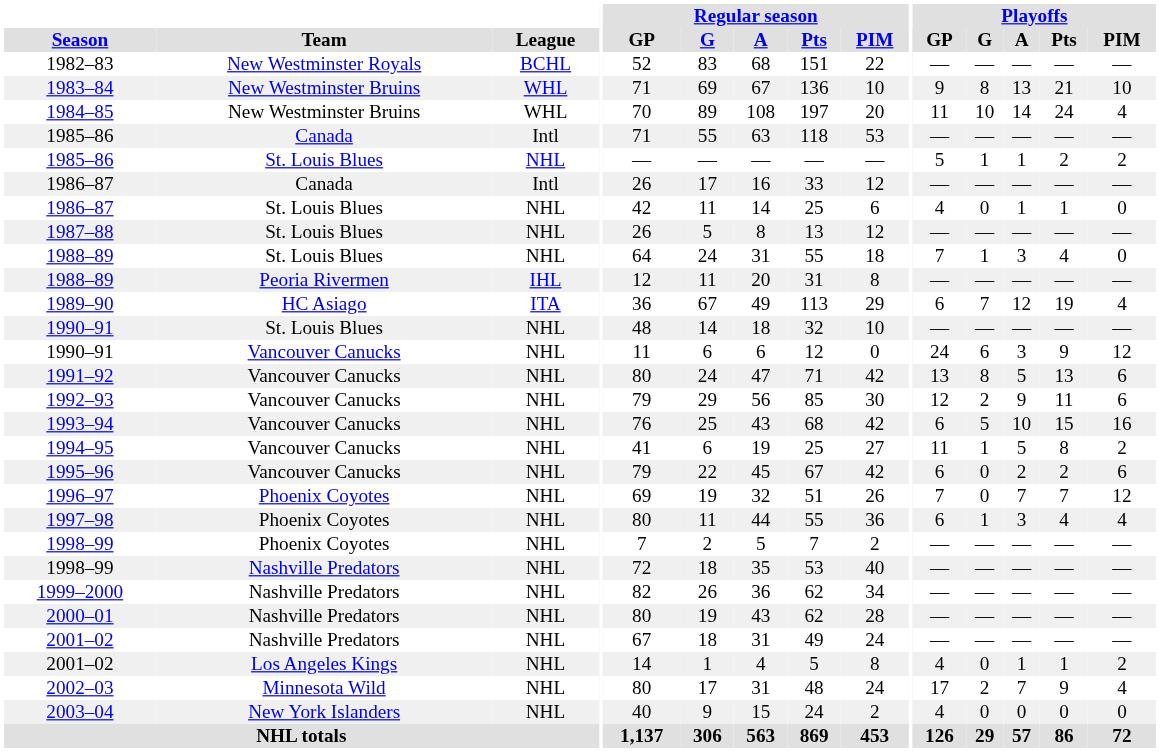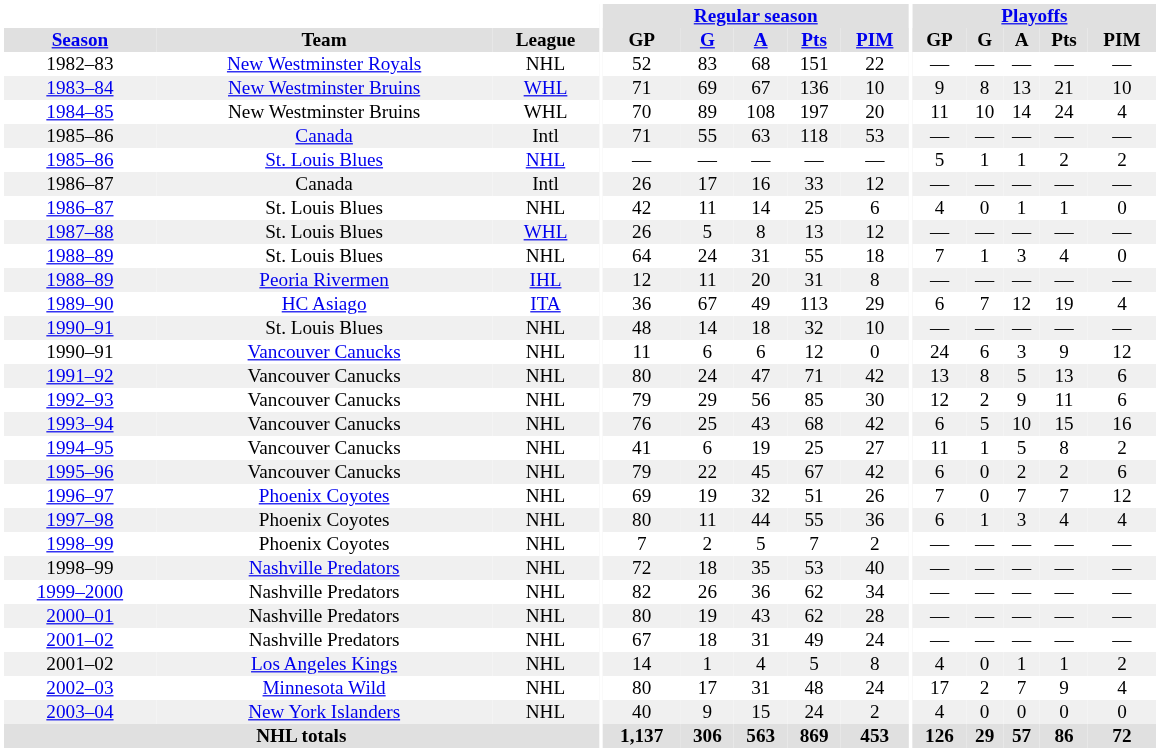 <table border="0" cellpadding="1" cellspacing="0" style="text-align:center; width:60em">
 <tr bgcolor="#e0e0e0">
 <th colspan="3"  bgcolor="#ffffff"></th>
 <th rowspan="99" bgcolor="#ffffff"></th>
 <th colspan="5"><a href='#'>Regular season</a></th>
 <th rowspan="99" bgcolor="#ffffff"></th>
 <th colspan="5"><a href='#'>Playoffs</a></th>
 </tr>
 <tr bgcolor="#e0e0e0">
 <th><a href='#'>Season</a></th>
 <th>Team</th>
 <th>League</th>
 <th>GP</th>
 <th><a href='#'>G</a></th>
 <th><a href='#'>A</a></th>
 <th><a href='#'>Pts</a></th>
 <th><a href='#'>PIM</a></th>
 <th>GP</th>
 <th>G</th>
 <th>A</th>
 <th>Pts</th>
 <th>PIM</th>
 </tr>
 <tr>
 <td>1982–83</td>
 <td><a href='#'>New Westminster Royals</a></td>
-<td><a href='#'>BCHL</a></td>
+<td>NHL</td>
 <td>52</td>
 <td>83</td>
 <td>68</td>
 <td>151</td>
 <td>22</td>
 <td>—</td>
 <td>—</td>
 <td>—</td>
 <td>—</td>
 <td>—</td>
 </tr>
 <tr bgcolor="#f0f0f0">
 <td><a href='#'>1983–84</a></td>
 <td><a href='#'>New Westminster Bruins</a></td>
 <td><a href='#'>WHL</a></td>
 <td>71</td>
 <td>69</td>
 <td>67</td>
 <td>136</td>
 <td>10</td>
 <td>9</td>
 <td>8</td>
 <td>13</td>
 <td>21</td>
 <td>10</td>
 </tr>
 <tr>
 <td><a href='#'>1984–85</a></td>
 <td>New Westminster Bruins</td>
 <td>WHL</td>
 <td>70</td>
 <td>89</td>
 <td>108</td>
 <td>197</td>
 <td>20</td>
 <td>11</td>
 <td>10</td>
 <td>14</td>
 <td>24</td>
 <td>4</td>
 </tr>
 <tr bgcolor="#f0f0f0">
 <td>1985–86</td>
 <td><a href='#'>Canada</a></td>
 <td>Intl</td>
 <td>71</td>
 <td>55</td>
 <td>63</td>
 <td>118</td>
 <td>53</td>
 <td>—</td>
 <td>—</td>
 <td>—</td>
 <td>—</td>
 <td>—</td>
 </tr>
 <tr>
 <td><a href='#'>1985–86</a></td>
 <td><a href='#'>St. Louis Blues</a></td>
 <td><a href='#'>NHL</a></td>
 <td>—</td>
 <td>—</td>
 <td>—</td>
 <td>—</td>
 <td>—</td>
 <td>5</td>
 <td>1</td>
 <td>1</td>
 <td>2</td>
 <td>2</td>
 </tr>
 <tr bgcolor="#f0f0f0">
 <td>1986–87</td>
 <td>Canada</td>
 <td>Intl</td>
 <td>26</td>
 <td>17</td>
 <td>16</td>
 <td>33</td>
 <td>12</td>
 <td>—</td>
 <td>—</td>
 <td>—</td>
 <td>—</td>
 <td>—</td>
 </tr>
 <tr>
 <td><a href='#'>1986–87</a></td>
 <td>St. Louis Blues</td>
 <td>NHL</td>
 <td>42</td>
 <td>11</td>
 <td>14</td>
 <td>25</td>
 <td>6</td>
 <td>4</td>
 <td>0</td>
 <td>1</td>
 <td>1</td>
 <td>0</td>
 </tr>
 <tr bgcolor="#f0f0f0">
 <td><a href='#'>1987–88</a></td>
 <td>St. Louis Blues</td>
-<td>NHL</td>
+<td><a href='#'>WHL</a></td>
 <td>26</td>
 <td>5</td>
 <td>8</td>
 <td>13</td>
 <td>12</td>
 <td>—</td>
 <td>—</td>
 <td>—</td>
 <td>—</td>
 <td>—</td>
 </tr>
 <tr>
 <td><a href='#'>1988–89</a></td>
 <td>St. Louis Blues</td>
 <td>NHL</td>
 <td>64</td>
 <td>24</td>
 <td>31</td>
 <td>55</td>
 <td>18</td>
 <td>7</td>
 <td>1</td>
 <td>3</td>
 <td>4</td>
 <td>0</td>
 </tr>
 <tr bgcolor="#f0f0f0">
 <td><a href='#'>1988–89</a></td>
 <td><a href='#'>Peoria Rivermen</a></td>
 <td><a href='#'>IHL</a></td>
 <td>12</td>
 <td>11</td>
 <td>20</td>
 <td>31</td>
 <td>8</td>
 <td>—</td>
 <td>—</td>
 <td>—</td>
 <td>—</td>
 <td>—</td>
 </tr>
 <tr>
 <td><a href='#'>1989–90</a></td>
 <td><a href='#'>HC Asiago</a></td>
 <td><a href='#'>ITA</a></td>
 <td>36</td>
 <td>67</td>
 <td>49</td>
 <td>113</td>
 <td>29</td>
 <td>6</td>
 <td>7</td>
 <td>12</td>
 <td>19</td>
 <td>4</td>
 </tr>
 <tr bgcolor="#f0f0f0">
 <td><a href='#'>1990–91</a></td>
 <td>St. Louis Blues</td>
 <td>NHL</td>
 <td>48</td>
 <td>14</td>
 <td>18</td>
 <td>32</td>
 <td>10</td>
 <td>—</td>
 <td>—</td>
 <td>—</td>
 <td>—</td>
 <td>—</td>
 </tr>
 <tr>
 <td>1990–91</td>
 <td><a href='#'>Vancouver Canucks</a></td>
 <td>NHL</td>
 <td>11</td>
 <td>6</td>
 <td>6</td>
 <td>12</td>
 <td>0</td>
 <td>24</td>
 <td>6</td>
 <td>3</td>
 <td>9</td>
 <td>12</td>
 </tr>
 <tr bgcolor="#f0f0f0">
 <td><a href='#'>1991–92</a></td>
 <td>Vancouver Canucks</td>
 <td>NHL</td>
 <td>80</td>
 <td>24</td>
 <td>47</td>
 <td>71</td>
 <td>42</td>
 <td>13</td>
 <td>8</td>
 <td>5</td>
 <td>13</td>
 <td>6</td>
 </tr>
 <tr>
 <td><a href='#'>1992–93</a></td>
 <td>Vancouver Canucks</td>
 <td>NHL</td>
 <td>79</td>
 <td>29</td>
 <td>56</td>
 <td>85</td>
 <td>30</td>
 <td>12</td>
 <td>2</td>
 <td>9</td>
 <td>11</td>
 <td>6</td>
 </tr>
 <tr bgcolor="#f0f0f0">
 <td><a href='#'>1993–94</a></td>
 <td>Vancouver Canucks</td>
 <td>NHL</td>
 <td>76</td>
 <td>25</td>
 <td>43</td>
 <td>68</td>
 <td>42</td>
 <td>6</td>
 <td>5</td>
 <td>10</td>
 <td>15</td>
 <td>16</td>
 </tr>
 <tr>
 <td><a href='#'>1994–95</a></td>
 <td>Vancouver Canucks</td>
 <td>NHL</td>
 <td>41</td>
 <td>6</td>
 <td>19</td>
 <td>25</td>
 <td>27</td>
 <td>11</td>
 <td>1</td>
 <td>5</td>
 <td>8</td>
 <td>2</td>
 </tr>
 <tr bgcolor="#f0f0f0">
 <td><a href='#'>1995–96</a></td>
 <td>Vancouver Canucks</td>
 <td>NHL</td>
 <td>79</td>
 <td>22</td>
 <td>45</td>
 <td>67</td>
 <td>42</td>
 <td>6</td>
 <td>0</td>
 <td>2</td>
 <td>2</td>
 <td>6</td>
 </tr>
 <tr>
 <td><a href='#'>1996–97</a></td>
 <td><a href='#'>Phoenix Coyotes</a></td>
 <td>NHL</td>
 <td>69</td>
 <td>19</td>
 <td>32</td>
 <td>51</td>
 <td>26</td>
 <td>7</td>
 <td>0</td>
 <td>7</td>
 <td>7</td>
 <td>12</td>
 </tr>
 <tr bgcolor="#f0f0f0">
 <td><a href='#'>1997–98</a></td>
 <td>Phoenix Coyotes</td>
 <td>NHL</td>
 <td>80</td>
 <td>11</td>
 <td>44</td>
 <td>55</td>
 <td>36</td>
 <td>6</td>
 <td>1</td>
 <td>3</td>
 <td>4</td>
 <td>4</td>
 </tr>
 <tr>
 <td><a href='#'>1998–99</a></td>
 <td>Phoenix Coyotes</td>
 <td>NHL</td>
 <td>7</td>
 <td>2</td>
 <td>5</td>
 <td>7</td>
 <td>2</td>
 <td>—</td>
 <td>—</td>
 <td>—</td>
 <td>—</td>
 <td>—</td>
 </tr>
 <tr bgcolor="#f0f0f0">
 <td>1998–99</td>
 <td><a href='#'>Nashville Predators</a></td>
 <td>NHL</td>
 <td>72</td>
 <td>18</td>
 <td>35</td>
 <td>53</td>
 <td>40</td>
 <td>—</td>
 <td>—</td>
 <td>—</td>
 <td>—</td>
 <td>—</td>
 </tr>
 <tr>
 <td><a href='#'>1999–2000</a></td>
 <td>Nashville Predators</td>
 <td>NHL</td>
 <td>82</td>
 <td>26</td>
 <td>36</td>
 <td>62</td>
 <td>34</td>
 <td>—</td>
 <td>—</td>
 <td>—</td>
 <td>—</td>
 <td>—</td>
 </tr>
 <tr bgcolor="#f0f0f0">
 <td><a href='#'>2000–01</a></td>
 <td>Nashville Predators</td>
 <td>NHL</td>
 <td>80</td>
 <td>19</td>
 <td>43</td>
 <td>62</td>
 <td>28</td>
 <td>—</td>
 <td>—</td>
 <td>—</td>
 <td>—</td>
 <td>—</td>
 </tr>
 <tr>
 <td><a href='#'>2001–02</a></td>
 <td>Nashville Predators</td>
 <td>NHL</td>
 <td>67</td>
 <td>18</td>
 <td>31</td>
 <td>49</td>
 <td>24</td>
 <td>—</td>
 <td>—</td>
 <td>—</td>
 <td>—</td>
 <td>—</td>
 </tr>
 <tr bgcolor="#f0f0f0">
 <td>2001–02</td>
 <td><a href='#'>Los Angeles Kings</a></td>
 <td>NHL</td>
 <td>14</td>
 <td>1</td>
 <td>4</td>
 <td>5</td>
 <td>8</td>
 <td>4</td>
 <td>0</td>
 <td>1</td>
 <td>1</td>
 <td>2</td>
 </tr>
 <tr>
 <td><a href='#'>2002–03</a></td>
 <td><a href='#'>Minnesota Wild</a></td>
 <td>NHL</td>
 <td>80</td>
 <td>17</td>
 <td>31</td>
 <td>48</td>
 <td>24</td>
 <td>17</td>
 <td>2</td>
 <td>7</td>
 <td>9</td>
 <td>4</td>
 </tr>
 <tr bgcolor="#f0f0f0">
 <td><a href='#'>2003–04</a></td>
 <td><a href='#'>New York Islanders</a></td>
 <td>NHL</td>
 <td>40</td>
 <td>9</td>
 <td>15</td>
 <td>24</td>
 <td>2</td>
 <td>4</td>
 <td>0</td>
 <td>0</td>
 <td>0</td>
 <td>0</td>
 </tr>
 <tr bgcolor="#e0e0e0">
 <th colspan="3">NHL totals</th>
 <th>1,137</th>
 <th>306</th>
 <th>563</th>
 <th>869</th>
 <th>453</th>
 <th>126</th>
 <th>29</th>
 <th>57</th>
 <th>86</th>
 <th>72</th>
 </tr>
 </table>
